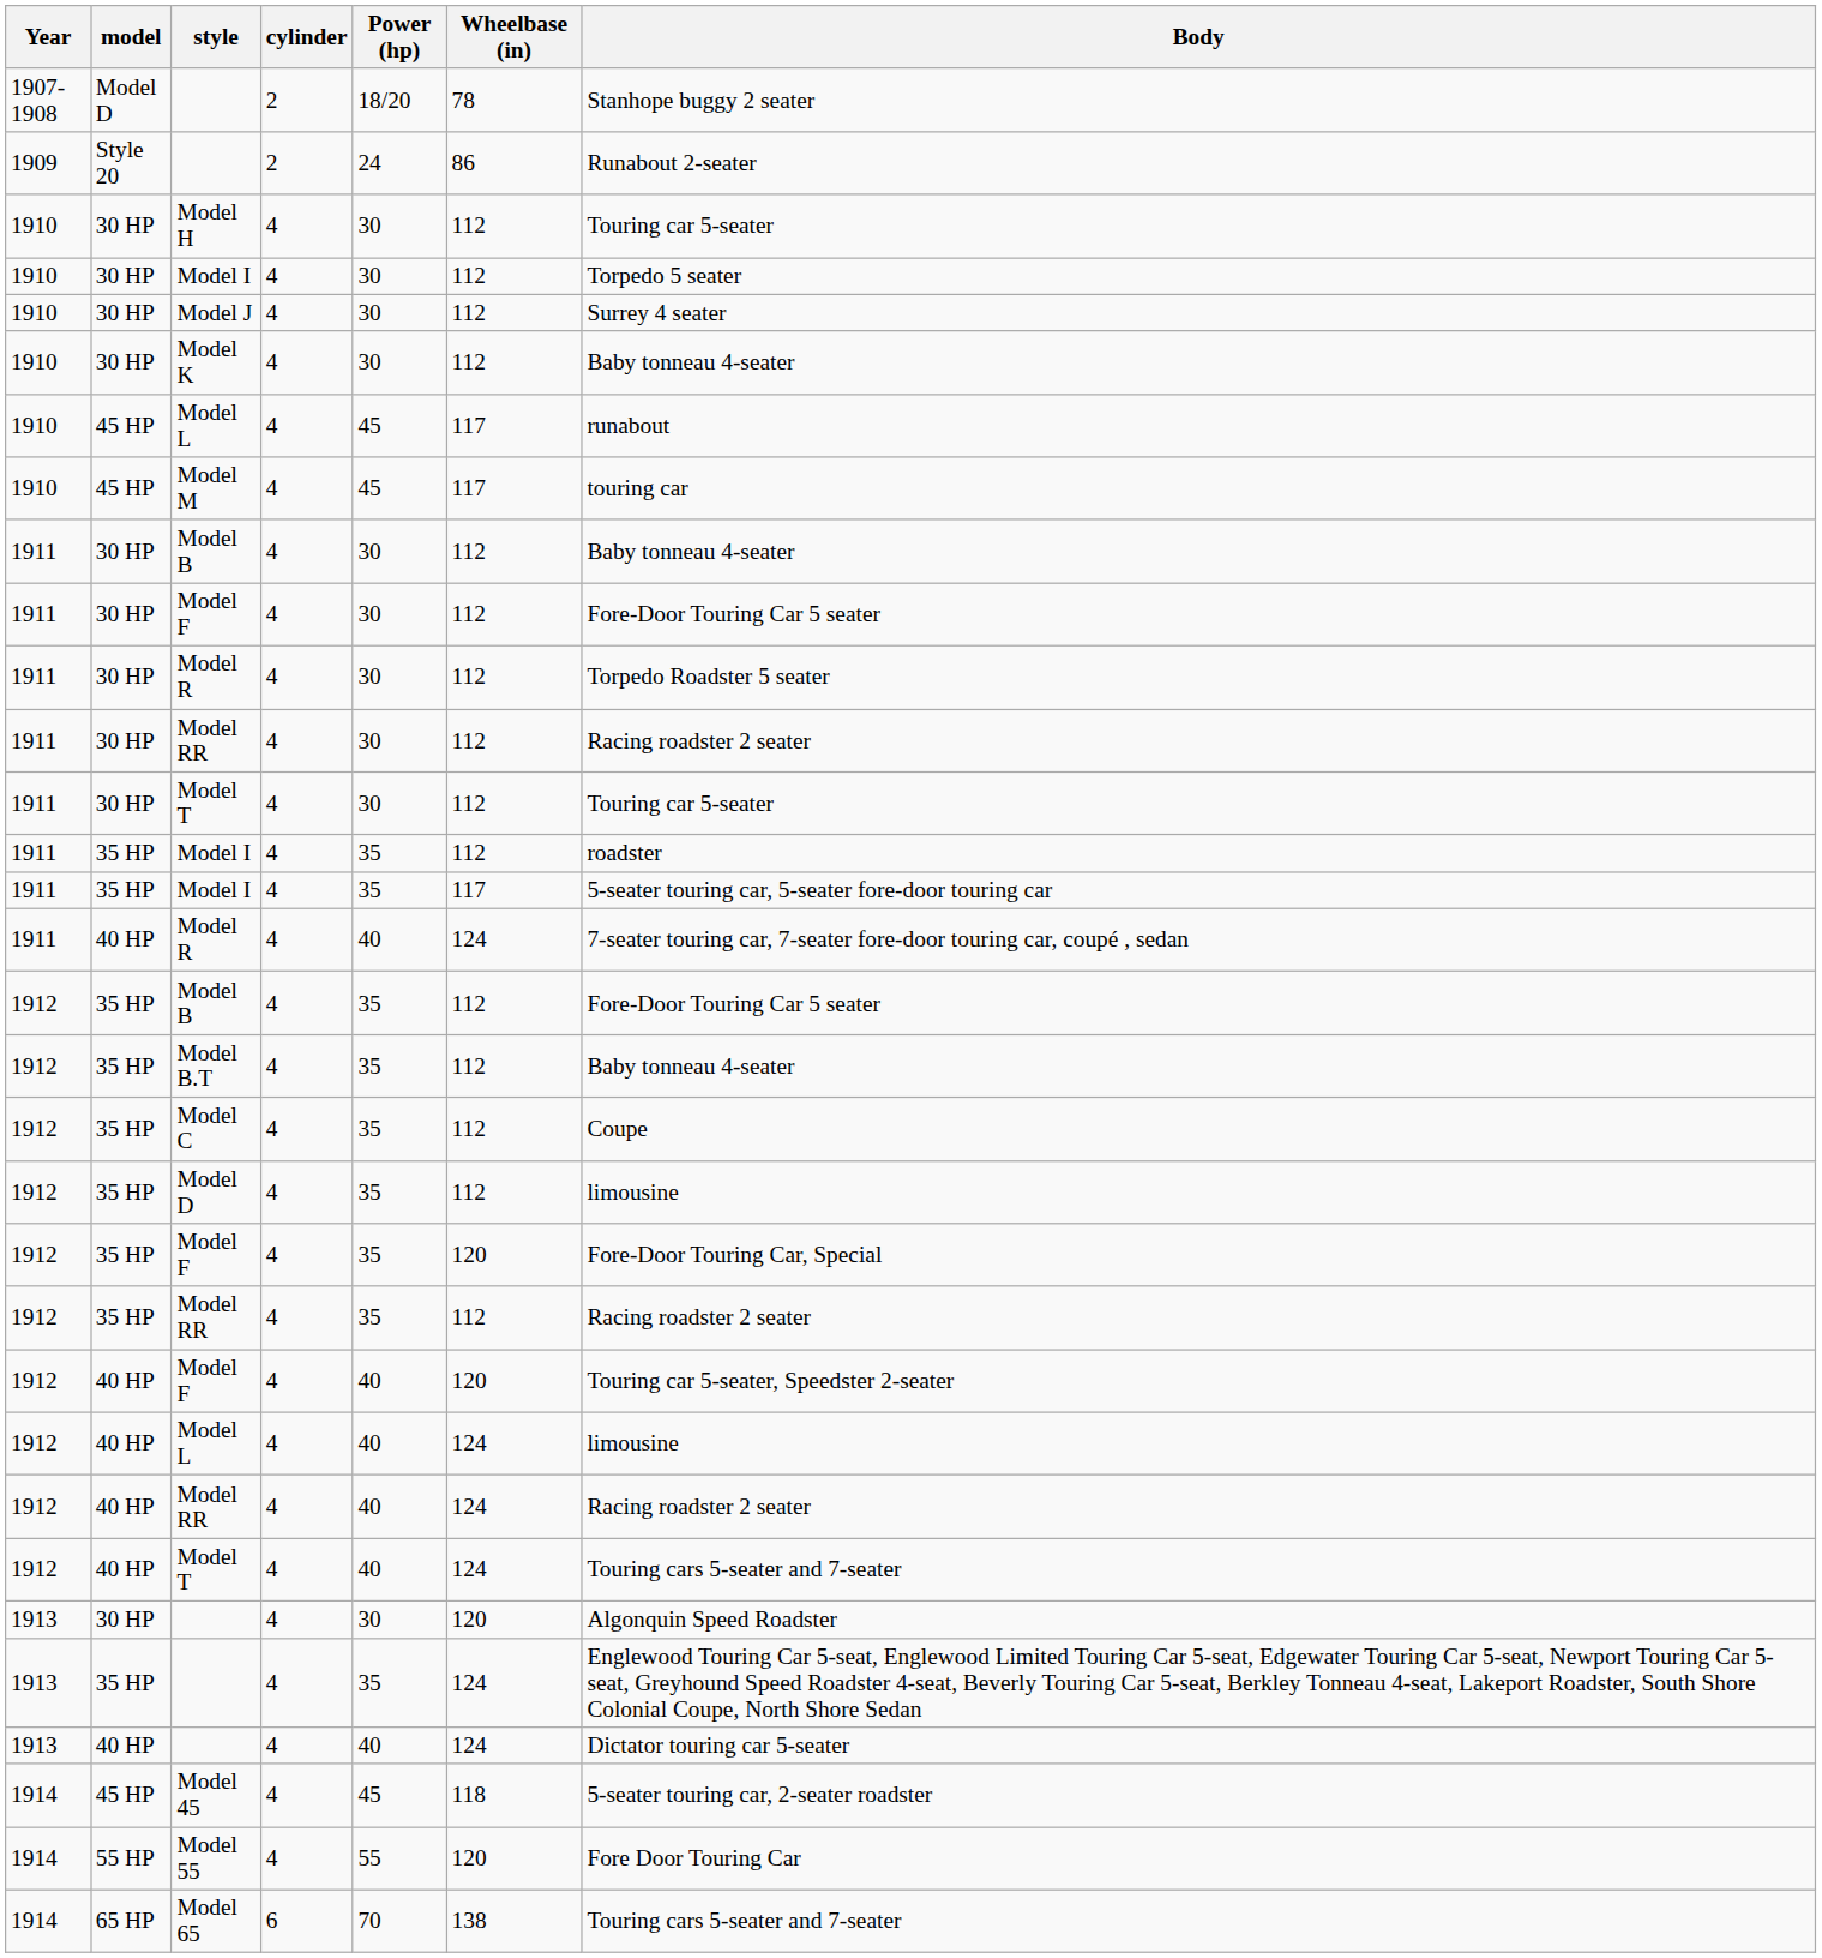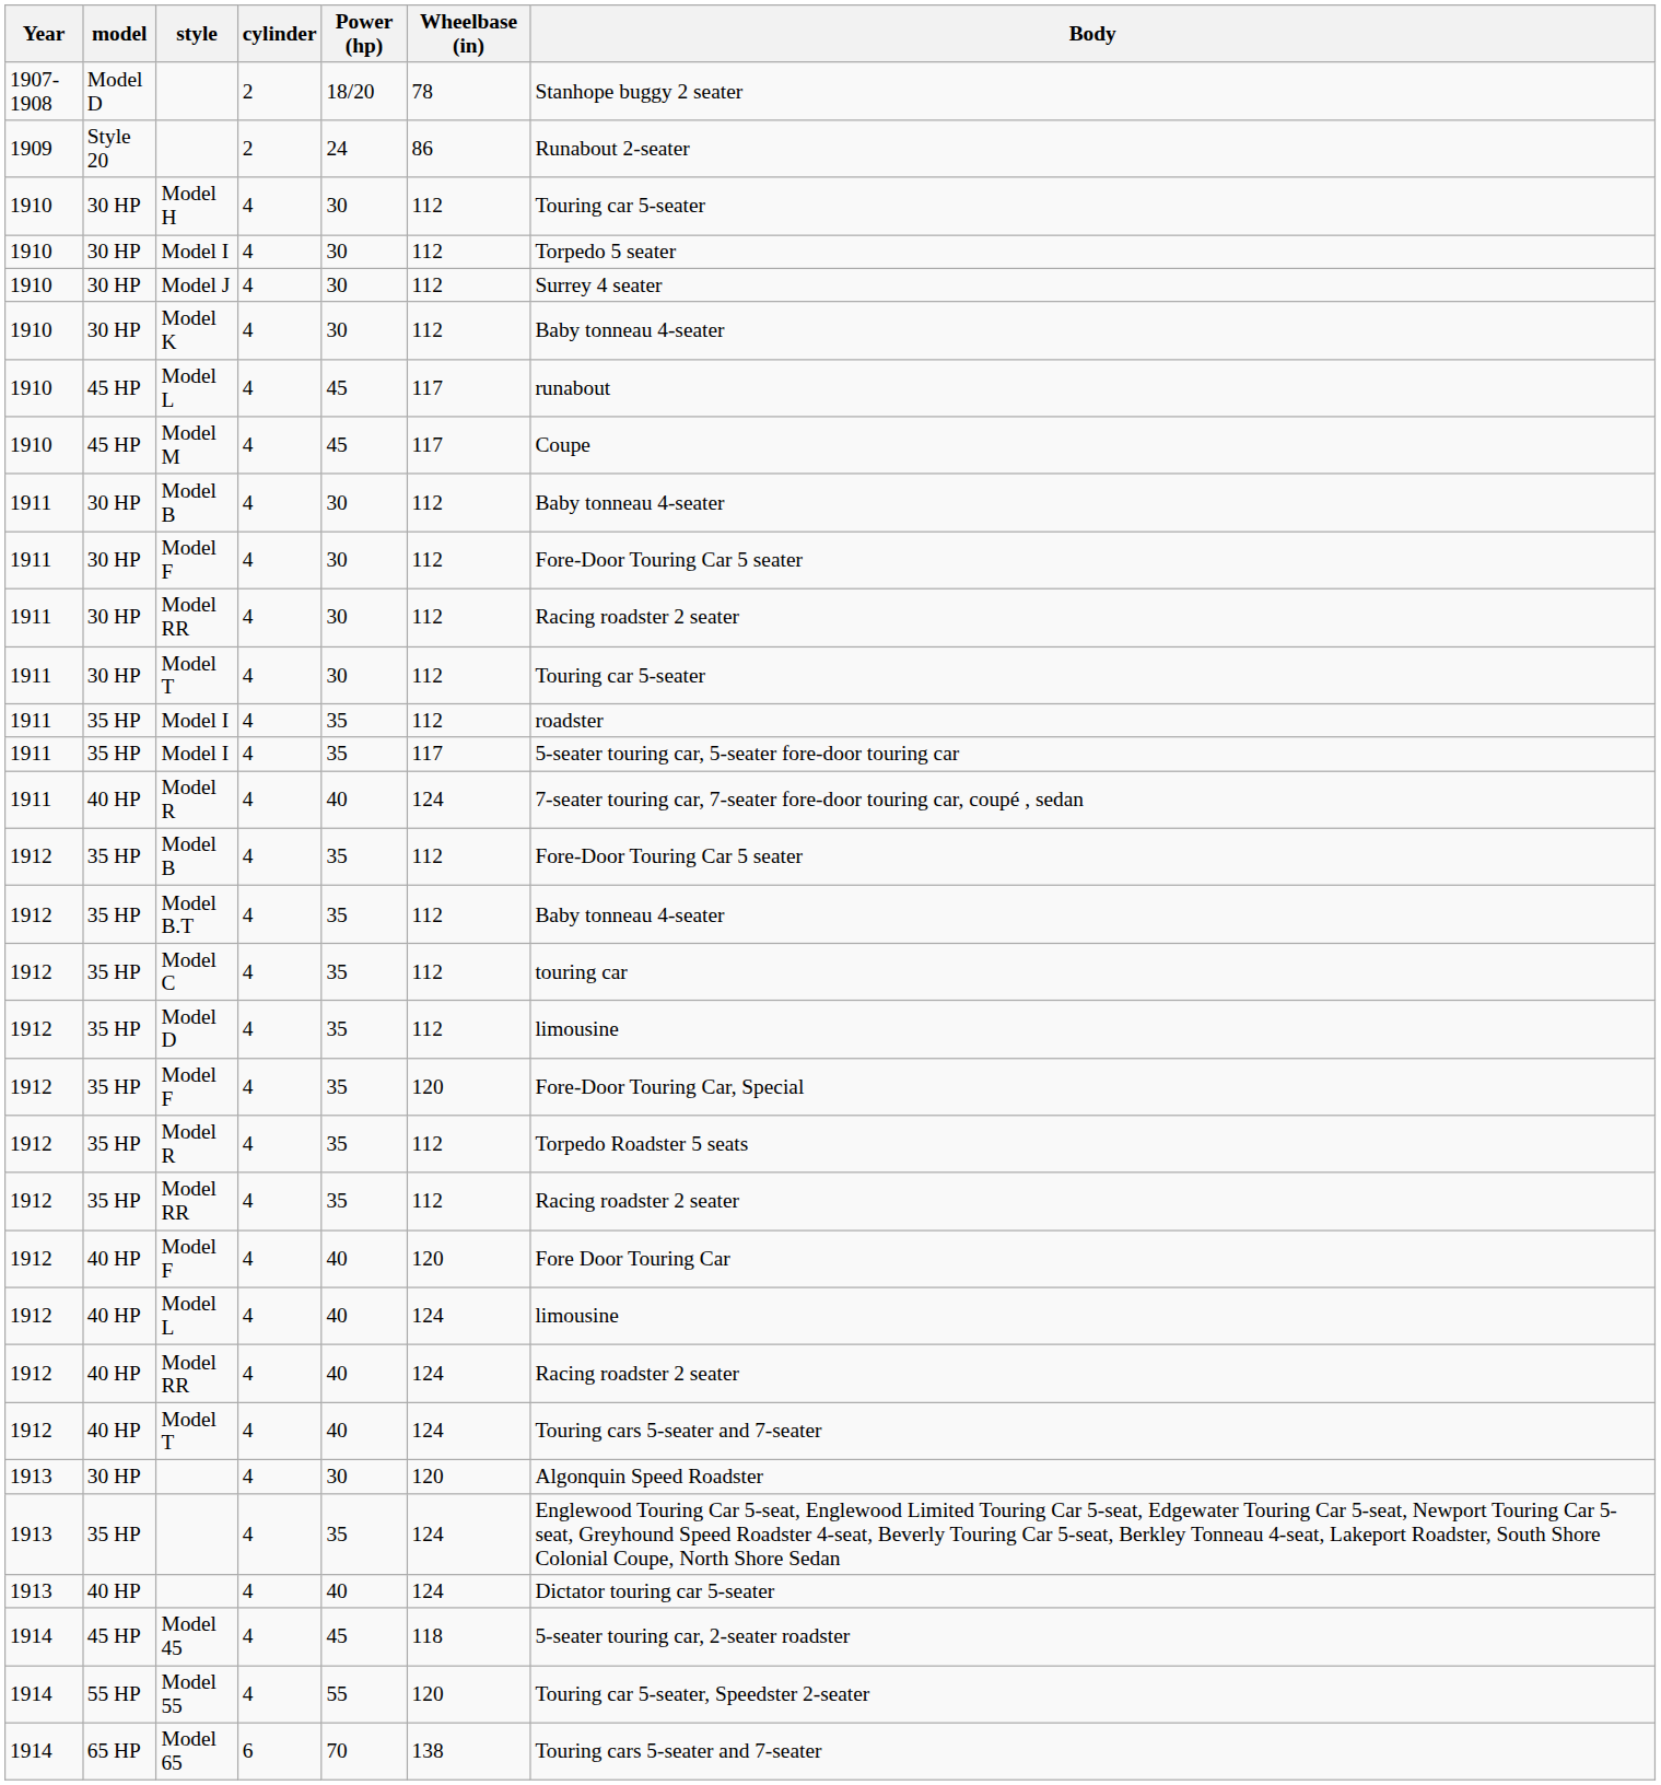 <table class="wikitable sortable">
 <tr>
 <th>Year</th>
 <th>model</th>
 <th>style</th>
 <th>cylinder</th>
 <th>Power (hp)</th>
 <th>Wheelbase (in)</th>
 <th>Body</th>
 </tr>
 <tr>
 <td>1907-1908</td>
 <td>Model D</td>
 <td></td>
 <td>2</td>
 <td>18/20</td>
 <td>78</td>
 <td>Stanhope buggy 2 seater</td>
 </tr>
 <tr>
 <td>1909</td>
 <td>Style 20</td>
 <td></td>
 <td>2</td>
 <td>24</td>
 <td>86</td>
 <td>Runabout 2-seater</td>
 </tr>
 <tr>
 <td>1910</td>
 <td>30 HP</td>
 <td>Model H</td>
 <td>4</td>
 <td>30</td>
 <td>112</td>
 <td>Touring car 5-seater</td>
 </tr>
 <tr>
 <td>1910</td>
 <td>30 HP</td>
 <td>Model I</td>
 <td>4</td>
 <td>30</td>
 <td>112</td>
 <td>Torpedo 5 seater</td>
 </tr>
 <tr>
 <td>1910</td>
 <td>30 HP</td>
 <td>Model J</td>
 <td>4</td>
 <td>30</td>
 <td>112</td>
 <td>Surrey 4 seater</td>
 </tr>
 <tr>
 <td>1910</td>
 <td>30 HP</td>
 <td>Model K</td>
 <td>4</td>
 <td>30</td>
 <td>112</td>
 <td>Baby tonneau 4-seater</td>
 </tr>
 <tr>
 <td>1910</td>
 <td>45 HP</td>
 <td>Model L</td>
 <td>4</td>
 <td>45</td>
 <td>117</td>
 <td>runabout</td>
 </tr>
 <tr>
 <td>1910</td>
 <td>45 HP</td>
 <td>Model M</td>
 <td>4</td>
 <td>45</td>
 <td>117</td>
-<td>touring car</td>
+<td>Coupe</td>
 </tr>
 <tr>
 <td>1911</td>
 <td>30 HP</td>
 <td>Model B</td>
 <td>4</td>
 <td>30</td>
 <td>112</td>
 <td>Baby tonneau 4-seater</td>
 </tr>
 <tr>
 <td>1911</td>
 <td>30 HP</td>
 <td>Model F</td>
 <td>4</td>
 <td>30</td>
 <td>112</td>
 <td>Fore-Door Touring Car 5 seater</td>
-</tr>
-<tr>
-<td>1911</td>
-<td>30 HP</td>
-<td>Model R</td>
-<td>4</td>
-<td>30</td>
-<td>112</td>
-<td>Torpedo Roadster 5 seater</td>
 </tr>
 <tr>
 <td>1911</td>
 <td>30 HP</td>
 <td>Model RR</td>
 <td>4</td>
 <td>30</td>
 <td>112</td>
 <td>Racing roadster 2 seater</td>
 </tr>
 <tr>
 <td>1911</td>
 <td>30 HP</td>
 <td>Model T</td>
 <td>4</td>
 <td>30</td>
 <td>112</td>
 <td>Touring car 5-seater</td>
 </tr>
 <tr>
 <td>1911</td>
 <td>35 HP</td>
 <td>Model I</td>
 <td>4</td>
 <td>35</td>
 <td>112</td>
 <td>roadster</td>
 </tr>
 <tr>
 <td>1911</td>
 <td>35 HP</td>
 <td>Model I</td>
 <td>4</td>
 <td>35</td>
 <td>117</td>
 <td>5-seater touring car, 5-seater fore-door touring car</td>
 </tr>
 <tr>
 <td>1911</td>
 <td>40 HP</td>
 <td>Model R</td>
 <td>4</td>
 <td>40</td>
 <td>124</td>
 <td>7-seater touring car, 7-seater fore-door touring car, coupé , sedan</td>
 </tr>
 <tr>
 <td>1912</td>
 <td>35 HP</td>
 <td>Model B</td>
 <td>4</td>
 <td>35</td>
 <td>112</td>
 <td>Fore-Door Touring Car 5 seater</td>
 </tr>
 <tr>
 <td>1912</td>
 <td>35 HP</td>
 <td>Model B.T</td>
 <td>4</td>
 <td>35</td>
 <td>112</td>
 <td>Baby tonneau 4-seater</td>
 </tr>
 <tr>
 <td>1912</td>
 <td>35 HP</td>
 <td>Model C</td>
 <td>4</td>
 <td>35</td>
 <td>112</td>
-<td>Coupe</td>
+<td>touring car</td>
 </tr>
 <tr>
 <td>1912</td>
 <td>35 HP</td>
 <td>Model D</td>
 <td>4</td>
 <td>35</td>
 <td>112</td>
 <td>limousine</td>
 </tr>
 <tr>
 <td>1912</td>
 <td>35 HP</td>
 <td>Model F</td>
 <td>4</td>
 <td>35</td>
 <td>120</td>
 <td>Fore-Door Touring Car, Special</td>
 </tr>
 <tr>
 <td>1912</td>
 <td>35 HP</td>
+<td>Model R</td>
+<td>4</td>
+<td>35</td>
+<td>112</td>
+<td>Torpedo Roadster 5 seats</td>
+</tr>
+<tr>
+<td>1912</td>
+<td>35 HP</td>
 <td>Model RR</td>
 <td>4</td>
 <td>35</td>
 <td>112</td>
 <td>Racing roadster 2 seater</td>
 </tr>
 <tr>
 <td>1912</td>
 <td>40 HP</td>
 <td>Model F</td>
 <td>4</td>
 <td>40</td>
 <td>120</td>
-<td>Touring car 5-seater, Speedster 2-seater</td>
+<td>Fore Door Touring Car</td>
 </tr>
 <tr>
 <td>1912</td>
 <td>40 HP</td>
 <td>Model L</td>
 <td>4</td>
 <td>40</td>
 <td>124</td>
 <td>limousine</td>
 </tr>
 <tr>
 <td>1912</td>
 <td>40 HP</td>
 <td>Model RR</td>
 <td>4</td>
 <td>40</td>
 <td>124</td>
 <td>Racing roadster 2 seater</td>
 </tr>
 <tr>
 <td>1912</td>
 <td>40 HP</td>
 <td>Model T</td>
 <td>4</td>
 <td>40</td>
 <td>124</td>
 <td>Touring cars 5-seater and 7-seater</td>
 </tr>
 <tr>
 <td>1913</td>
 <td>30 HP</td>
 <td></td>
 <td>4</td>
 <td>30</td>
 <td>120</td>
 <td>Algonquin Speed Roadster</td>
 </tr>
 <tr>
 <td>1913</td>
 <td>35 HP</td>
 <td></td>
 <td>4</td>
 <td>35</td>
 <td>124</td>
 <td>Englewood Touring Car 5-seat, Englewood Limited Touring Car 5-seat, Edgewater Touring Car 5-seat, Newport Touring Car 5-seat, Greyhound Speed Roadster 4-seat, Beverly Touring Car 5-seat, Berkley Tonneau 4-seat, Lakeport Roadster, South Shore Colonial Coupe, North Shore Sedan</td>
 </tr>
 <tr>
 <td>1913</td>
 <td>40 HP</td>
 <td></td>
 <td>4</td>
 <td>40</td>
 <td>124</td>
 <td>Dictator touring car 5-seater</td>
 </tr>
 <tr>
 <td>1914</td>
 <td>45 HP</td>
 <td>Model 45</td>
 <td>4</td>
 <td>45</td>
 <td>118</td>
 <td>5-seater touring car, 2-seater roadster</td>
 </tr>
 <tr>
 <td>1914</td>
 <td>55 HP</td>
 <td>Model 55</td>
 <td>4</td>
 <td>55</td>
 <td>120</td>
-<td>Fore Door Touring Car</td>
+<td>Touring car 5-seater, Speedster 2-seater</td>
 </tr>
 <tr>
 <td>1914</td>
 <td>65 HP</td>
 <td>Model 65</td>
 <td>6</td>
 <td>70</td>
 <td>138</td>
 <td>Touring cars 5-seater and 7-seater</td>
 </tr>
 </table>
